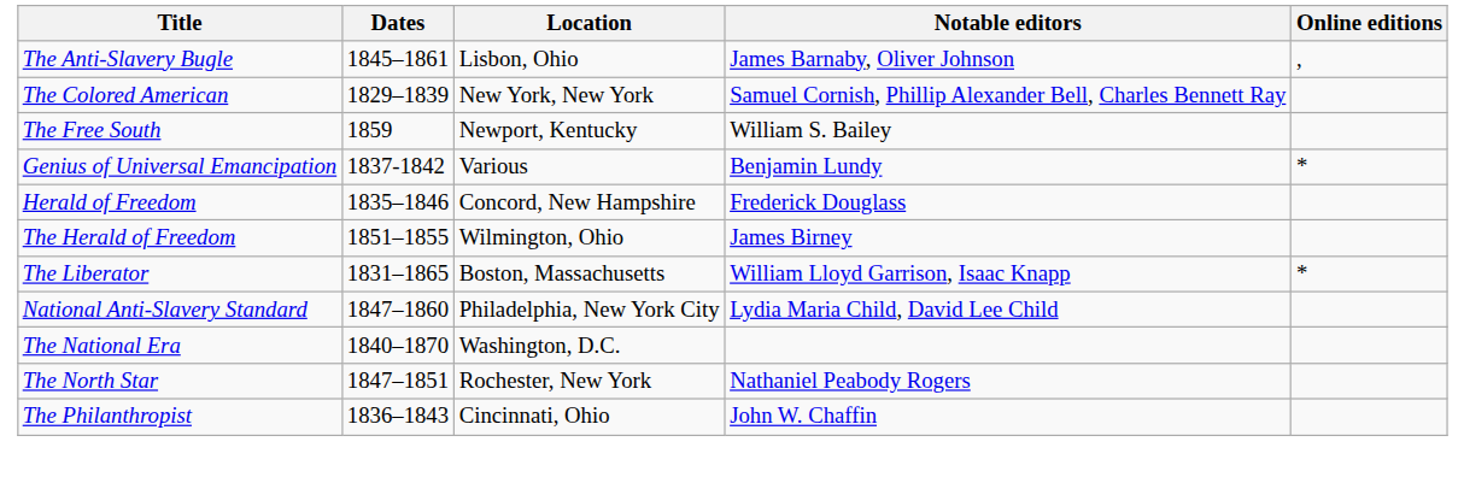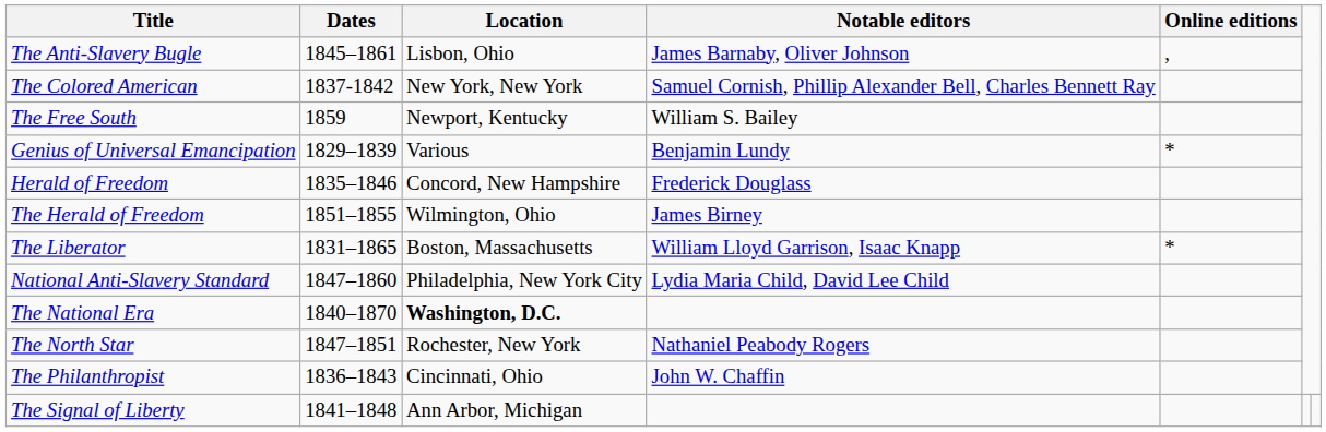 <table class="wikitable sortable" border="1" style="margin: 1em auto 1em auto;">
 <tr>
 <th scope="col">Title</th>
 <th scope="col">Dates</th>
 <th scope="col">Location</th>
 <th scope="col">Notable editors</th>
 <th scope="col">Online editions</th>
 </tr>
 <tr valign="top">
 <td><em><a href='#'>The Anti-Slavery Bugle</a></em></td>
 <td>1845–1861</td>
 <td>Lisbon, Ohio</td>
 <td><a href='#'>James Barnaby</a>, <a href='#'>Oliver Johnson</a></td>
 <td>, </td>
 </tr>
 <tr>
 <td><em><a href='#'>The Colored American</a></em></td>
-<td>1829–1839</td>
+<td>1837-1842</td>
 <td>New York, New York</td>
 <td><a href='#'>Samuel Cornish</a>, <a href='#'>Phillip Alexander Bell</a>, <a href='#'>Charles Bennett Ray</a></td>
 <td></td>
 </tr>
 <tr valign="top">
 <td><em><a href='#'>The Free South</a></em></td>
 <td>1859</td>
 <td>Newport, Kentucky</td>
 <td>William S. Bailey</td>
 <td></td>
 </tr>
 <tr valign="top">
 <td><em><a href='#'>Genius of Universal Emancipation</a></em></td>
-<td>1837-1842</td>
+<td>1829–1839</td>
 <td>Various</td>
 <td><a href='#'>Benjamin Lundy</a></td>
 <td> * </td>
 </tr>
 <tr>
 <td><em><a href='#'>Herald of Freedom</a></em></td>
 <td>1835–1846</td>
 <td>Concord, New Hampshire</td>
 <td><a href='#'>Frederick Douglass</a></td>
 <td></td>
 </tr>
 <tr valign="top">
 <td><em><a href='#'>The Herald of Freedom</a></em></td>
 <td>1851–1855</td>
 <td>Wilmington, Ohio</td>
 <td><a href='#'>James Birney</a></td>
 <td></td>
 </tr>
 <tr valign="top">
 <td><em><a href='#'>The Liberator</a></em></td>
 <td>1831–1865</td>
 <td>Boston, Massachusetts</td>
 <td><a href='#'>William Lloyd Garrison</a>, <a href='#'>Isaac Knapp</a></td>
 <td> * </td>
 </tr>
 <tr>
 <td><em><a href='#'>National Anti-Slavery Standard</a></em></td>
 <td>1847–1860</td>
 <td>Philadelphia, New York City</td>
 <td><a href='#'>Lydia Maria Child</a>, <a href='#'>David Lee Child</a></td>
 <td></td>
 </tr>
 <tr>
 <td><em><a href='#'>The National Era</a></em></td>
 <td>1840–1870</td>
-<td>Washington, D.C.</td>
+<td><strong>Washington, D.C.</strong></td>
 <td></td>
 <td></td>
 </tr>
 <tr valign="top">
 <td><em><a href='#'>The North Star</a></em></td>
 <td>1847–1851</td>
 <td>Rochester, New York</td>
 <td><a href='#'>Nathaniel Peabody Rogers</a></td>
 <td></td>
 </tr>
 <tr>
 <td><em><a href='#'>The Philanthropist</a></em></td>
 <td>1836–1843</td>
 <td>Cincinnati, Ohio</td>
 <td><a href='#'>John W. Chaffin</a></td>
 <td></td>
 </tr>
+<tr>
+<td><em><a href='#'>The Signal of Liberty</a></em></td>
+<td>1841–1848</td>
+<td>Ann Arbor, Michigan</td>
+<td></td>
+<td></td>
+<td></td>
+<td></td>
+</tr>
 </table>
